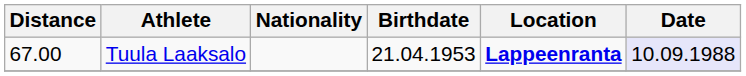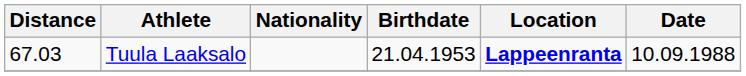 <table class="wikitable">
 <tr>
 <th>Distance</th>
 <th>Athlete</th>
 <th>Nationality</th>
 <th>Birthdate</th>
 <th>Location</th>
 <th>Date</th>
 </tr>
 <tr>
-<td>67.00</td>
+<td>67.03</td>
 <td><a href='#'>Tuula Laaksalo</a></td>
 <td></td>
 <td>21.04.1953</td>
 <td><strong><a href='#'>Lappeenranta</a></strong></td>
-<td style="background: lavender;">10.09.1988</td>
+<td>10.09.1988</td>
 </tr>
 <tr>
 </tr>
 </table>
